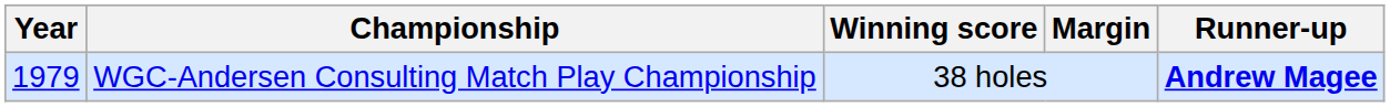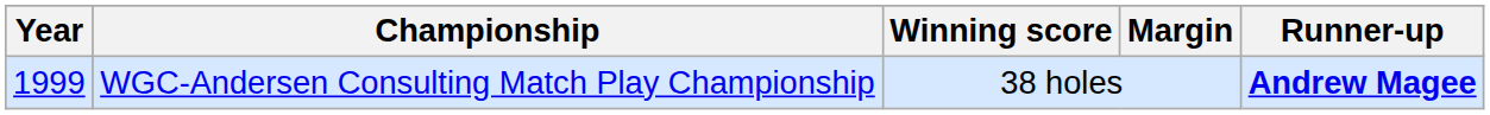 <table class="wikitable">
 <tr>
 <th>Year</th>
 <th>Championship</th>
 <th>Winning score</th>
 <th>Margin</th>
 <th>Runner-up</th>
 </tr>
 <tr style="background:#D6E8FF;">
-<td><a href='#'>1979</a></td>
+<td><a href='#'>1999</a></td>
 <td><a href='#'>WGC-Andersen Consulting Match Play Championship</a></td>
 <td colspan=2 align=center>38 holes</td>
 <td><strong> <a href='#'>Andrew Magee</a></strong></td>
 </tr>
 </table>
